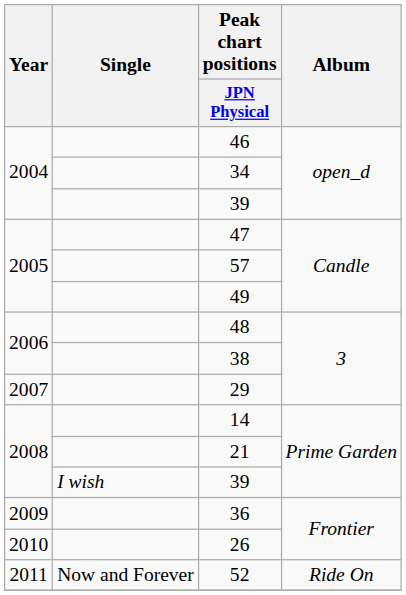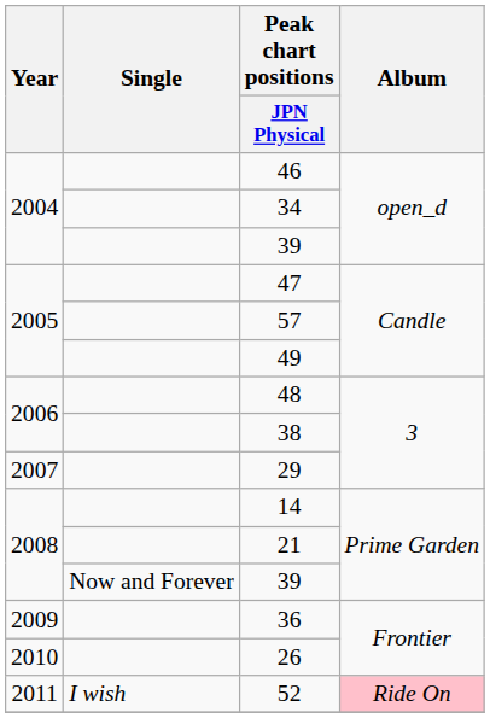 <table class="wikitable plainrowheaders" style="text-align:center;">
 <tr>
 <th scope="col" rowspan="2">Year</th>
 <th scope="col" rowspan="2">Single</th>
 <th scope="col" rowspan="1">Peak chart positions</th>
 <th scope="col" rowspan="2">Album</th>
 </tr>
 <tr>
 <th scope="col" style="width:2.5em;font-size:85%;"><a href='#'>JPN<br>Physical</a><br></th>
 </tr>
 <tr>
 <td rowspan="3">2004</td>
 <td style="text-align:left;"></td>
 <td>46</td>
 <td rowspan="3"><em>open_d</em></td>
 </tr>
 <tr>
 <td style="text-align:left;"></td>
 <td>34</td>
 </tr>
 <tr>
 <td style="text-align:left;"></td>
 <td>39</td>
 </tr>
 <tr>
 <td rowspan="3">2005</td>
 <td style="text-align:left;"></td>
 <td>47</td>
 <td rowspan="3"><em>Candle</em></td>
 </tr>
 <tr>
 <td style="text-align:left;"></td>
 <td>57</td>
 </tr>
 <tr>
 <td style="text-align:left;"></td>
 <td>49</td>
 </tr>
 <tr>
 <td rowspan="2">2006</td>
 <td style="text-align:left;"></td>
 <td>48</td>
 <td rowspan="3"><em>3</em></td>
 </tr>
 <tr>
 <td style="text-align:left;"></td>
 <td>38</td>
 </tr>
 <tr>
 <td rowspan="1">2007</td>
 <td style="text-align:left;"></td>
 <td>29</td>
 </tr>
 <tr>
 <td rowspan="3">2008</td>
 <td style="text-align:left;"></td>
 <td>14</td>
 <td rowspan="3"><em>Prime Garden</em></td>
 </tr>
 <tr>
 <td style="text-align:left;"></td>
 <td>21</td>
 </tr>
 <tr>
-<td style="text-align:left;"><em>I wish</em></td>
+<td style="text-align:left;">Now and Forever</td>
 <td>39</td>
 </tr>
 <tr>
 <td>2009</td>
 <td style="text-align:left;"></td>
 <td>36</td>
 <td rowspan="2"><em>Frontier</em></td>
 </tr>
 <tr>
 <td>2010</td>
 <td style="text-align:left;"></td>
 <td>26</td>
 </tr>
 <tr>
 <td>2011</td>
-<td style="text-align:left;">Now and Forever</td>
+<td style="text-align:left;"><em>I wish</em></td>
 <td>52</td>
-<td><em>Ride On</em></td>
+<td style="background: pink;"><em>Ride On</em></td>
 </tr>
 <tr>
 </tr>
 </table>
